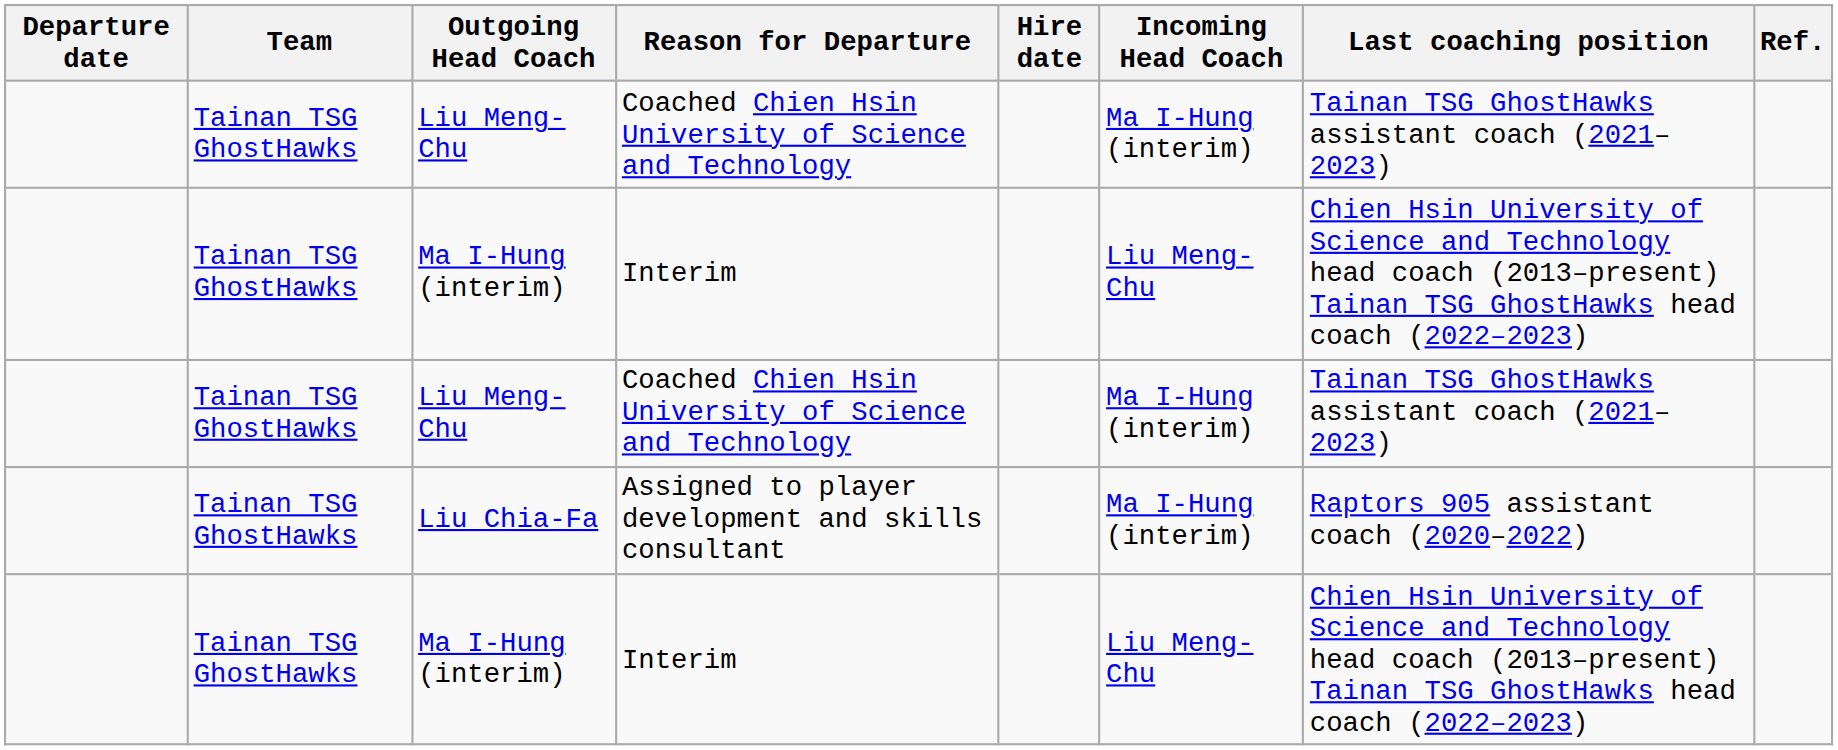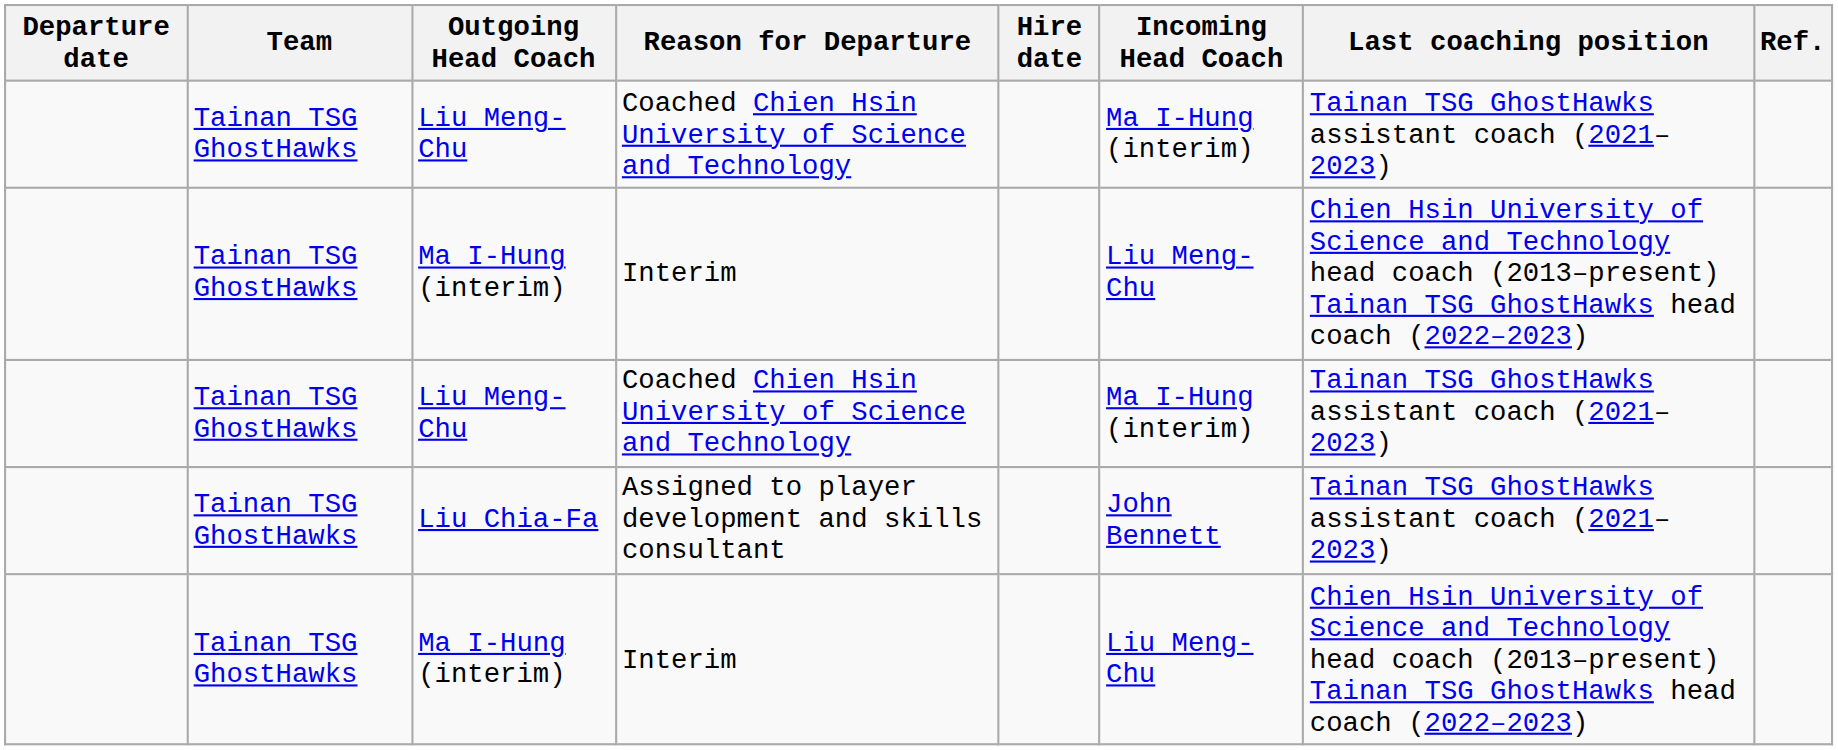 <table class="wikitable sortable">
 <tr>
 <th>Departure date</th>
 <th>Team</th>
 <th>Outgoing Head Coach</th>
 <th>Reason for Departure</th>
 <th>Hire date</th>
 <th>Incoming Head Coach</th>
 <th class="unsortable">Last coaching position</th>
 <th class="unsortable">Ref.</th>
 </tr>
 <tr>
 <td></td>
 <td><a href='#'>Tainan TSG GhostHawks</a></td>
 <td><a href='#'>Liu Meng-Chu</a></td>
 <td>Coached <a href='#'>Chien Hsin University of Science and Technology</a></td>
 <td></td>
 <td><a href='#'>Ma I-Hung</a> (interim)</td>
 <td><a href='#'>Tainan TSG GhostHawks</a> assistant coach (<a href='#'>2021</a>–<a href='#'>2023</a>)</td>
 <td></td>
 </tr>
 <tr>
 <td></td>
 <td><a href='#'>Tainan TSG GhostHawks</a></td>
 <td><a href='#'>Ma I-Hung</a> (interim)</td>
 <td>Interim</td>
 <td></td>
 <td><a href='#'>Liu Meng-Chu</a></td>
 <td><a href='#'>Chien Hsin University of Science and Technology</a> head coach (2013–present)<br><a href='#'>Tainan TSG GhostHawks</a> head coach (<a href='#'>2022–2023</a>)</td>
 <td></td>
 </tr>
 <tr>
 <td></td>
 <td><a href='#'>Tainan TSG GhostHawks</a></td>
 <td><a href='#'>Liu Meng-Chu</a></td>
 <td>Coached <a href='#'>Chien Hsin University of Science and Technology</a></td>
 <td></td>
 <td><a href='#'>Ma I-Hung</a> (interim)</td>
 <td><a href='#'>Tainan TSG GhostHawks</a> assistant coach (<a href='#'>2021</a>–<a href='#'>2023</a>)</td>
 <td></td>
 </tr>
 <tr>
 <td></td>
 <td><a href='#'>Tainan TSG GhostHawks</a></td>
 <td><a href='#'>Liu Chia-Fa</a></td>
 <td>Assigned to player development and skills consultant</td>
 <td></td>
-<td><a href='#'>Ma I-Hung</a> (interim)</td>
-<td><a href='#'>Raptors 905</a> assistant coach (<a href='#'>2020</a>–<a href='#'>2022</a>)</td>
+<td><a href='#'>John Bennett</a></td>
+<td><a href='#'>Tainan TSG GhostHawks</a> assistant coach (<a href='#'>2021</a>–<a href='#'>2023</a>)</td>
 <td></td>
 </tr>
 <tr>
 <td></td>
 <td><a href='#'>Tainan TSG GhostHawks</a></td>
 <td><a href='#'>Ma I-Hung</a> (interim)</td>
 <td>Interim</td>
 <td></td>
 <td><a href='#'>Liu Meng-Chu</a></td>
 <td><a href='#'>Chien Hsin University of Science and Technology</a> head coach (2013–present)<br><a href='#'>Tainan TSG GhostHawks</a> head coach (<a href='#'>2022–2023</a>)</td>
 <td></td>
 </tr>
 </table>
